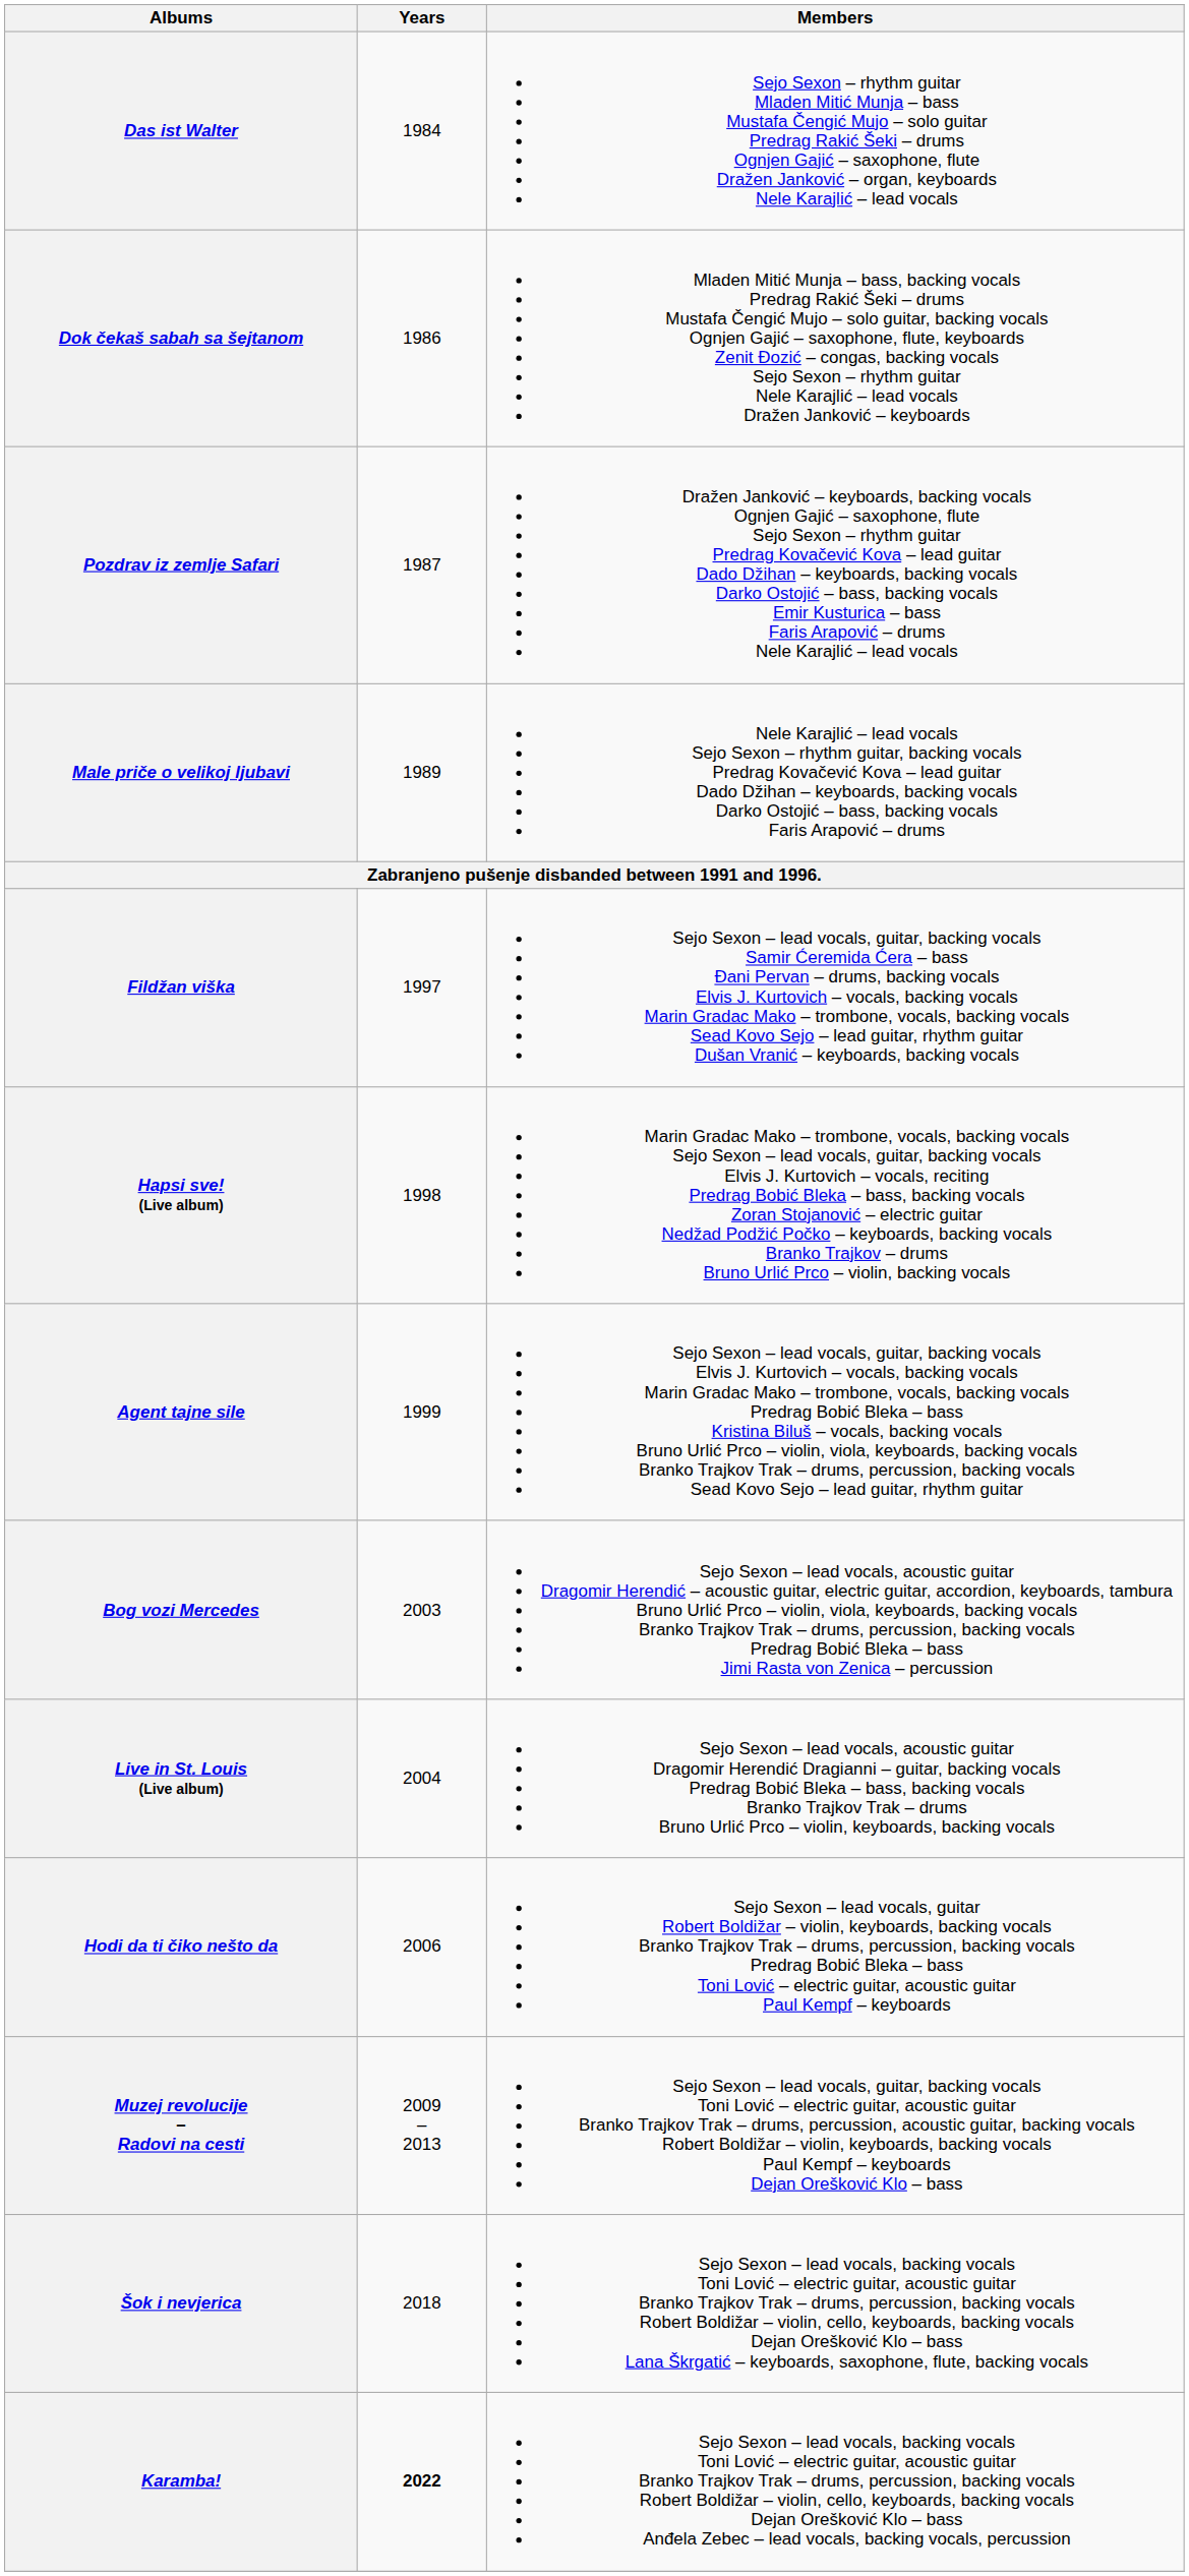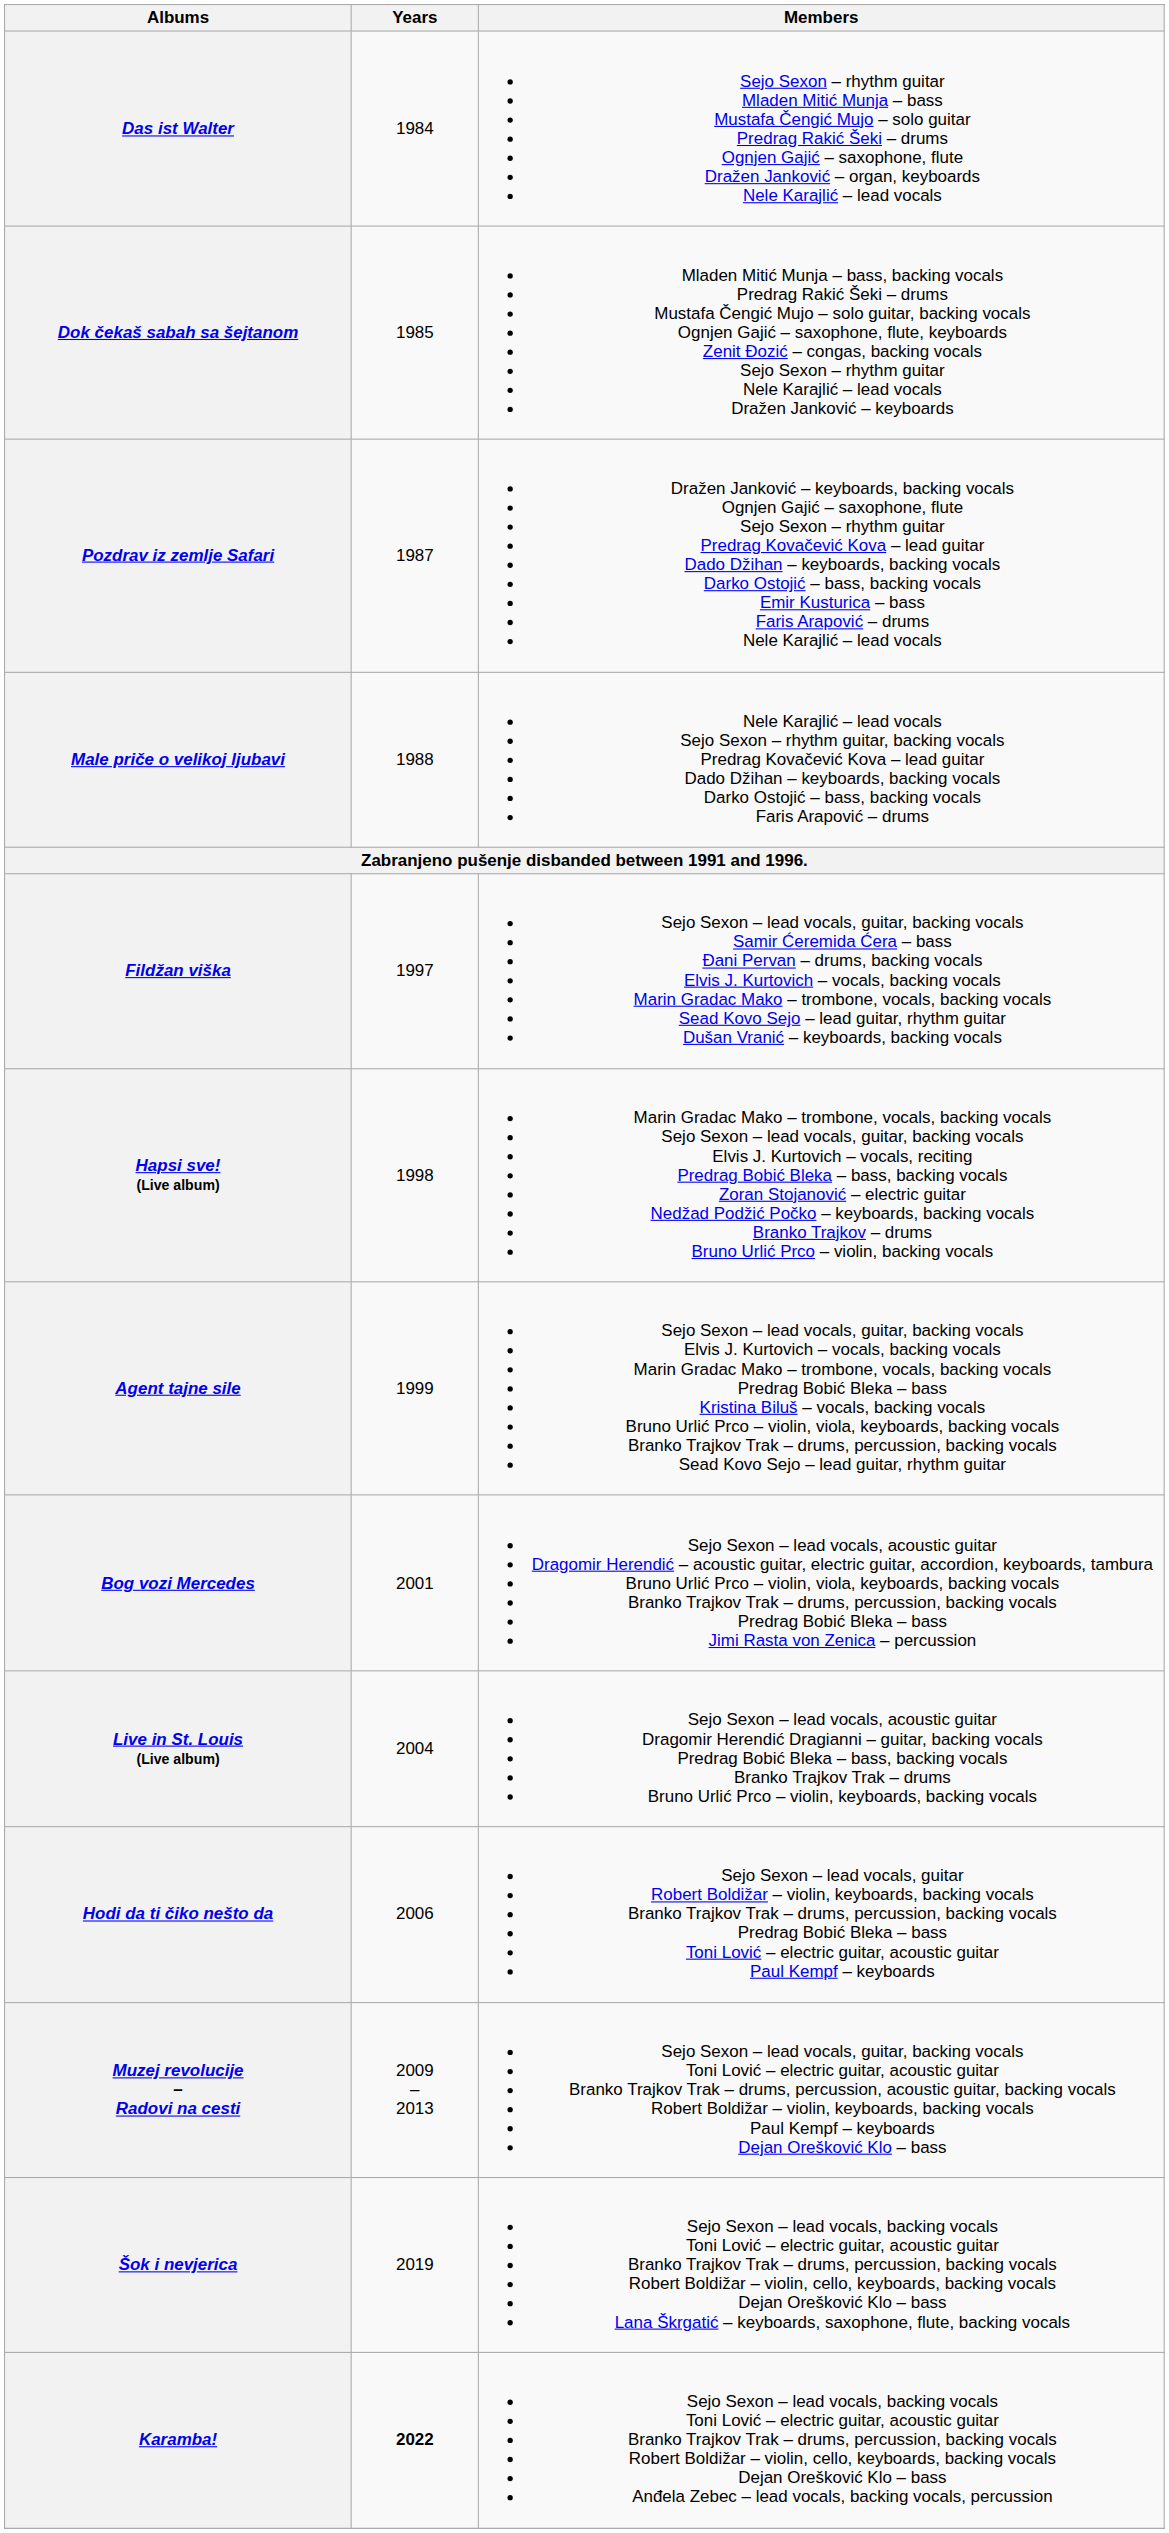 <table class="wikitable plainrowheaders" style="text-align:center;">
 <tr>
 <th scope="col" style="width:20em;">Albums</th>
 <th scope="col" style="width:7em;">Years</th>
 <th scope="col" style="width:40em;">Members</th>
 </tr>
 <tr>
 <th><em><a href='#'>Das ist Walter</a></em></th>
 <td>1984</td>
 <td><br><ul><li><a href='#'>Sejo Sexon</a> – rhythm guitar</li><li><a href='#'>Mladen Mitić Munja</a> – bass</li><li><a href='#'>Mustafa Čengić Mujo</a> – solo guitar</li><li><a href='#'>Predrag Rakić Šeki</a> – drums</li><li><a href='#'>Ognjen Gajić</a> – saxophone, flute</li><li><a href='#'>Dražen Janković</a> – organ, keyboards</li><li><a href='#'>Nele Karajlić</a> – lead vocals</li></ul></td>
 </tr>
 <tr>
 <th><em><a href='#'>Dok čekaš sabah sa šejtanom</a></em></th>
-<td>1986</td>
+<td>1985</td>
 <td><br><ul><li>Mladen Mitić Munja – bass, backing vocals</li><li>Predrag Rakić Šeki – drums</li><li>Mustafa Čengić Mujo – solo guitar, backing vocals</li><li>Ognjen Gajić – saxophone, flute, keyboards</li><li><a href='#'>Zenit Đozić</a> – congas, backing vocals</li><li>Sejo Sexon – rhythm guitar</li><li>Nele Karajlić – lead vocals</li><li>Dražen Janković – keyboards</li></ul></td>
 </tr>
 <tr>
 <th><em><a href='#'>Pozdrav iz zemlje Safari</a></em></th>
 <td>1987</td>
 <td><br><ul><li>Dražen Janković – keyboards, backing vocals</li><li>Ognjen Gajić – saxophone, flute</li><li>Sejo Sexon – rhythm guitar</li><li><a href='#'>Predrag Kovačević Kova</a> – lead guitar</li><li><a href='#'>Dado Džihan</a> – keyboards, backing vocals</li><li><a href='#'>Darko Ostojić</a> – bass, backing vocals</li><li><a href='#'>Emir Kusturica</a> – bass</li><li><a href='#'>Faris Arapović</a> – drums</li><li>Nele Karajlić – lead vocals</li></ul></td>
 </tr>
 <tr>
 <th><em><a href='#'>Male priče o velikoj ljubavi</a></em></th>
-<td>1989</td>
+<td>1988</td>
 <td><br><ul><li>Nele Karajlić – lead vocals</li><li>Sejo Sexon – rhythm guitar, backing vocals</li><li>Predrag Kovačević Kova – lead guitar</li><li>Dado Džihan – keyboards, backing vocals</li><li>Darko Ostojić – bass, backing vocals</li><li>Faris Arapović – drums</li></ul></td>
 </tr>
 <tr>
 <th scope="col" align="center" colspan="4">Zabranjeno pušenje disbanded between 1991 and 1996.</th>
 </tr>
 <tr>
 <th><em><a href='#'>Fildžan viška</a></em></th>
 <td>1997</td>
 <td><br><ul><li>Sejo Sexon – lead vocals, guitar, backing vocals</li><li><a href='#'>Samir Ćeremida Ćera</a> – bass</li><li><a href='#'>Đani Pervan</a> – drums, backing vocals</li><li><a href='#'>Elvis J. Kurtovich</a> – vocals, backing vocals</li><li><a href='#'>Marin Gradac Mako</a> – trombone, vocals, backing vocals</li><li><a href='#'>Sead Kovo Sejo</a> – lead guitar, rhythm guitar</li><li><a href='#'>Dušan Vranić</a> – keyboards, backing vocals</li></ul></td>
 </tr>
 <tr>
 <th><em><a href='#'>Hapsi sve!</a></em> <br><small>(Live album)</small></th>
 <td>1998</td>
 <td><br><ul><li>Marin Gradac Mako – trombone, vocals, backing vocals</li><li>Sejo Sexon – lead vocals, guitar, backing vocals</li><li>Elvis J. Kurtovich – vocals, reciting</li><li><a href='#'>Predrag Bobić Bleka</a> – bass, backing vocals</li><li><a href='#'>Zoran Stojanović</a> – electric guitar</li><li><a href='#'>Nedžad Podžić Počko</a> – keyboards, backing vocals</li><li><a href='#'>Branko Trajkov</a> – drums</li><li><a href='#'>Bruno Urlić Prco</a> – violin, backing vocals</li></ul></td>
 </tr>
 <tr>
 <th><em><a href='#'>Agent tajne sile</a></em></th>
 <td>1999</td>
 <td><br><ul><li>Sejo Sexon – lead vocals, guitar, backing vocals</li><li>Elvis J. Kurtovich – vocals, backing vocals</li><li>Marin Gradac Mako – trombone, vocals, backing vocals</li><li>Predrag Bobić Bleka – bass</li><li><a href='#'>Kristina Biluš</a> – vocals, backing vocals</li><li>Bruno Urlić Prco – violin, viola, keyboards, backing vocals</li><li>Branko Trajkov Trak – drums, percussion, backing vocals</li><li>Sead Kovo Sejo – lead guitar, rhythm guitar</li></ul></td>
 </tr>
 <tr>
 <th><em><a href='#'>Bog vozi Mercedes</a></em></th>
-<td>2003</td>
+<td>2001</td>
 <td><br><ul><li>Sejo Sexon – lead vocals, acoustic guitar</li><li><a href='#'>Dragomir Herendić</a> – acoustic guitar, electric guitar, accordion, keyboards, tambura</li><li>Bruno Urlić Prco – violin, viola, keyboards, backing vocals</li><li>Branko Trajkov Trak – drums, percussion, backing vocals</li><li>Predrag Bobić Bleka – bass</li><li><a href='#'>Jimi Rasta von Zenica</a> – percussion</li></ul></td>
 </tr>
 <tr>
 <th><em><a href='#'>Live in St. Louis</a></em><br><small>(Live album)</small></th>
 <td>2004</td>
 <td><br><ul><li>Sejo Sexon – lead vocals, acoustic guitar</li><li>Dragomir Herendić Dragianni – guitar, backing vocals</li><li>Predrag Bobić Bleka – bass, backing vocals</li><li>Branko Trajkov Trak – drums</li><li>Bruno Urlić Prco – violin, keyboards, backing vocals</li></ul></td>
 </tr>
 <tr>
 <th><em><a href='#'>Hodi da ti čiko nešto da</a></em></th>
 <td>2006</td>
 <td><br><ul><li>Sejo Sexon – lead vocals, guitar</li><li><a href='#'>Robert Boldižar</a> – violin, keyboards, backing vocals</li><li>Branko Trajkov Trak – drums, percussion, backing vocals</li><li>Predrag Bobić Bleka – bass</li><li><a href='#'>Toni Lović</a> – electric guitar, acoustic guitar</li><li><a href='#'>Paul Kempf</a> – keyboards</li></ul></td>
 </tr>
 <tr>
 <th><em><a href='#'>Muzej revolucije</a></em><br>–<br><em><a href='#'>Radovi na cesti</a></em></th>
 <td>2009<br>–<br>2013</td>
 <td><br><ul><li>Sejo Sexon – lead vocals, guitar, backing vocals</li><li>Toni Lović – electric guitar, acoustic guitar</li><li>Branko Trajkov Trak – drums, percussion, acoustic guitar, backing vocals</li><li>Robert Boldižar – violin, keyboards, backing vocals</li><li>Paul Kempf – keyboards</li><li><a href='#'>Dejan Orešković Klo</a> – bass</li></ul></td>
 </tr>
 <tr>
 <th><em><a href='#'>Šok i nevjerica</a></em></th>
-<td>2018</td>
+<td>2019</td>
 <td><br><ul><li>Sejo Sexon – lead vocals, backing vocals</li><li>Toni Lović – electric guitar, acoustic guitar</li><li>Branko Trajkov Trak – drums, percussion, backing vocals</li><li>Robert Boldižar – violin, cello, keyboards, backing vocals</li><li>Dejan Orešković Klo – bass</li><li><a href='#'>Lana Škrgatić</a> – keyboards, saxophone, flute, backing vocals</li></ul></td>
 </tr>
 <tr>
 <th><em><a href='#'>Karamba!</a></em></th>
 <td><strong>2022</strong></td>
 <td><br><ul><li>Sejo Sexon – lead vocals, backing vocals</li><li>Toni Lović – electric guitar, acoustic guitar</li><li>Branko Trajkov Trak – drums, percussion, backing vocals</li><li>Robert Boldižar – violin, cello, keyboards, backing vocals</li><li>Dejan Orešković Klo – bass</li><li>Anđela Zebec – lead vocals, backing vocals, percussion</li></ul></td>
 </tr>
 <tr>
 </tr>
 </table>
